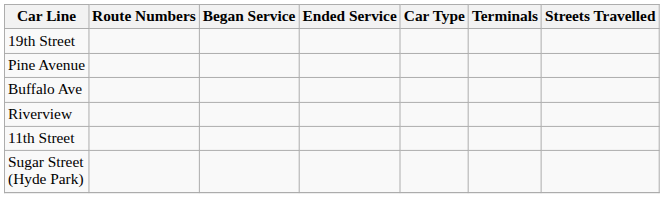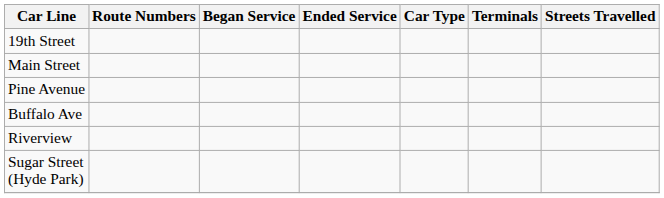 <table class="wikitable">
 <tr>
 <th>Car Line</th>
 <th>Route Numbers</th>
 <th>Began Service</th>
 <th>Ended Service</th>
 <th>Car Type</th>
 <th>Terminals</th>
 <th>Streets Travelled</th>
 </tr>
 <tr>
 <td>19th Street</td>
+<td></td>
+<td></td>
+<td></td>
+<td></td>
+<td></td>
+<td></td>
+</tr>
+<tr>
+<td>Main Street</td>
 <td></td>
 <td></td>
 <td></td>
 <td></td>
 <td></td>
 <td></td>
 </tr>
 <tr>
 <td>Pine Avenue</td>
 <td></td>
 <td></td>
 <td></td>
 <td></td>
 <td></td>
 <td></td>
 </tr>
 <tr>
 <td>Buffalo Ave</td>
 <td></td>
 <td></td>
 <td></td>
 <td></td>
 <td></td>
 <td></td>
 </tr>
 <tr>
 <td>Riverview</td>
 <td></td>
 <td></td>
 <td></td>
 <td></td>
 <td></td>
 <td></td>
 </tr>
 <tr>
-<td>11th Street</td>
-<td></td>
-<td></td>
-<td></td>
-<td></td>
-<td></td>
-<td></td>
-</tr>
-<tr>
 <td>Sugar Street<br>(Hyde Park)</td>
 <td></td>
 <td></td>
 <td></td>
 <td></td>
 <td></td>
 <td></td>
 </tr>
 <tr>
 </tr>
 </table>
